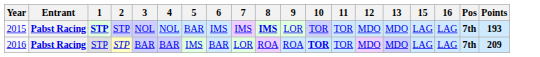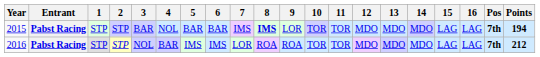 <table class="wikitable" style="text-align:center; font-size:90%">
 <tr>
 <th>Year</th>
 <th>Entrant</th>
 <th>1</th>
 <th>2</th>
 <th>3</th>
 <th>4</th>
 <th>5</th>
 <th>6</th>
 <th>7</th>
 <th>8</th>
 <th>9</th>
 <th>10</th>
 <th>11</th>
 <th>12</th>
 <th>13</th>
+<th>14</th>
 <th>15</th>
 <th>16</th>
 <th>Pos</th>
 <th>Points</th>
 </tr>
 <tr>
 <td><a href='#'>2015</a></td>
 <th><a href='#'>Pabst Racing</a></th>
-<td style="background:#DFFFDF;"><strong><a href='#'>STP</a><br></strong></td>
+<td style="background:#DFFFDF;"><a href='#'>STP</a><br></td>
 <td style="background:#CFCFFF;"><a href='#'>STP</a><br></td>
-<td style="background:#CFCFFF;"><a href='#'>NOL</a><br></td>
+<td style="background:#CFCFFF;"><a href='#'>BAR</a><br></td>
 <td style="background:#CFEAFF;"><a href='#'>NOL</a><br></td>
 <td style="background:#CFEAFF;"><a href='#'>BAR</a><br></td>
-<td style="background:#CFEAFF;"><a href='#'>IMS</a><br></td>
+<td style="background:#CFEAFF;"><a href='#'>BAR</a><br></td>
 <td style="background:#EFCFFF;"><a href='#'>IMS</a><br></td>
 <td style="background:#DFFFDF;"><strong><a href='#'>IMS</a><br></strong></td>
 <td style="background:#DFFFDF;"><a href='#'>LOR</a><br></td>
 <td style="background:#CFCFFF;"><a href='#'>TOR</a><br></td>
 <td style="background:#CFEAFF;"><a href='#'>TOR</a><br></td>
 <td style="background:#CFEAFF;"><a href='#'>MDO</a><br></td>
 <td style="background:#CFEAFF;"><a href='#'>MDO</a><br></td>
+<td style="background:#CFCFFF;"><a href='#'>MDO</a><br></td>
 <td style="background:#CFEAFF;"><a href='#'>LAG</a><br></td>
 <td style="background:#CFEAFF;"><a href='#'>LAG</a><br></td>
 <th style="background:#CFEAFF;">7th</th>
-<th style="background:#CFEAFF;">193</th>
+<th style="background:#CFEAFF;">194</th>
 </tr>
 <tr>
 <td><a href='#'>2016</a></td>
 <th><a href='#'>Pabst Racing</a></th>
 <td style="background:#DFDFDF;"><a href='#'>STP</a><br></td>
 <td style="background:#FFFFBF;"><em><a href='#'>STP</a></em><br></td>
-<td style="background:#CFCFFF;"><a href='#'>BAR</a><br></td>
+<td style="background:#CFCFFF;"><a href='#'>NOL</a><br></td>
 <td style="background:#CFCFFF;"><a href='#'>BAR</a><br></td>
 <td style="background:#DFFFDF;"><a href='#'>IMS</a><br></td>
-<td style="background:#CFEAFF;"><a href='#'>BAR</a><br></td>
+<td style="background:#CFEAFF;"><a href='#'>IMS</a><br></td>
 <td style="background:#DFFFDF;"><a href='#'>LOR</a><br></td>
 <td style="background:#EFCFFF;"><a href='#'>ROA</a><br></td>
 <td style="background:#CFEAFF;"><a href='#'>ROA</a><br></td>
-<td style="background:#CFEAFF;"><strong><a href='#'>TOR</a><br></strong></td>
+<td style="background:#CFEAFF;"><a href='#'>TOR</a><br></td>
 <td style="background:#CFEAFF;"><a href='#'>TOR</a><br></td>
 <td style="background:#EFCFFF;"><a href='#'>MDO</a><br></td>
 <td style="background:#CFCFFF;"><a href='#'>MDO</a><br></td>
+<td style="background:#CFEAFF;"><a href='#'>MDO</a><br></td>
 <td style="background:#CFEAFF;"><a href='#'>LAG</a><br></td>
 <td style="background:#CFEAFF;"><a href='#'>LAG</a><br></td>
 <th style="background:#CFEAFF;">7th</th>
-<th style="background:#CFEAFF;">209</th>
+<th style="background:#CFEAFF;">212</th>
 </tr>
 </table>
